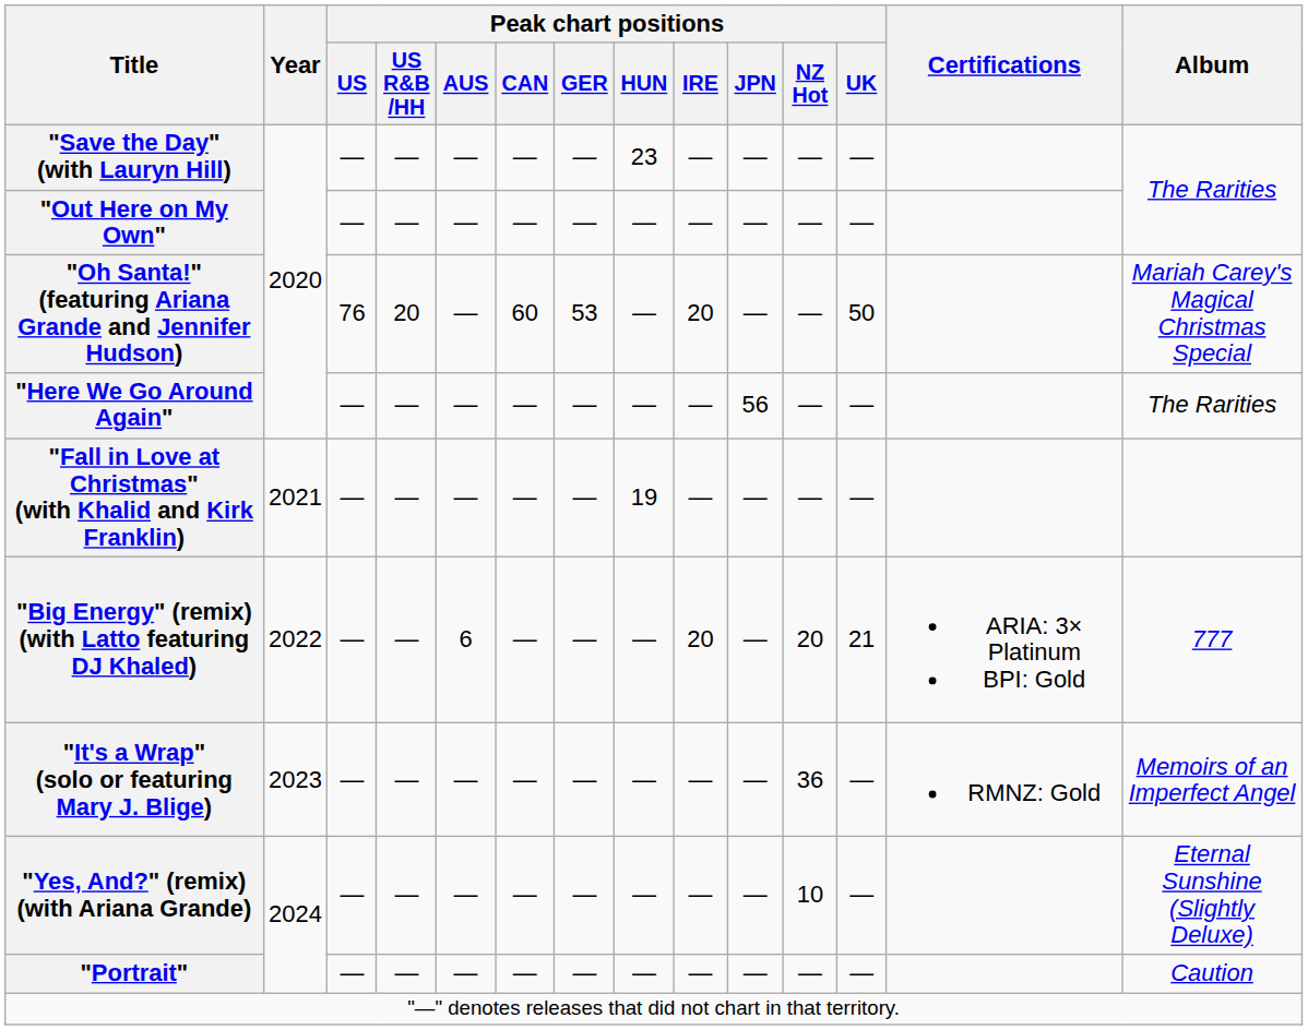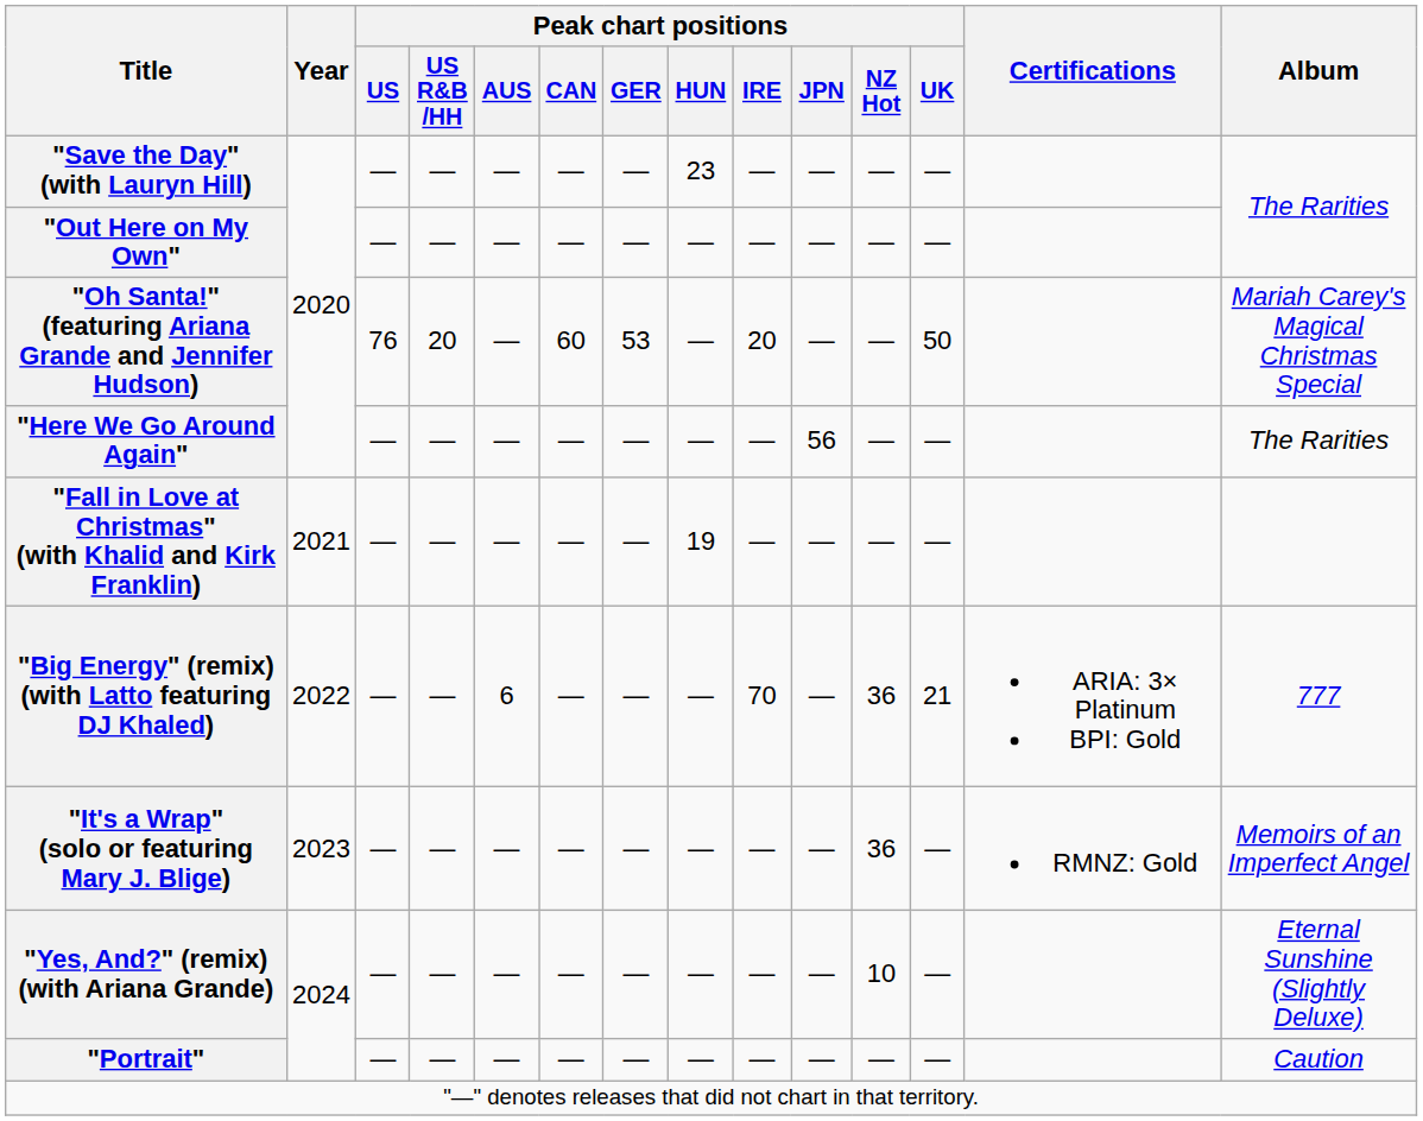 <table class="wikitable plainrowheaders" style="text-align:center;">
 <tr>
 <th scope="col" rowspan="2" style="width:18em;">Title</th>
 <th scope="col" rowspan="2">Year</th>
 <th scope="col" colspan="10">Peak chart positions</th>
 <th scope="col" rowspan="2" style="width:14em;"><a href='#'>Certifications</a></th>
 <th scope="col" rowspan="2" style="width:11em;">Album</th>
 </tr>
 <tr>
 <th scope="col" style="width:2.5em; font-size:90%;"><a href='#'>US</a><br></th>
 <th scope="col" style="width:2.5em; font-size:90%;"><a href='#'>US<br>R&B<br>/HH</a><br></th>
 <th scope="col" style="width:2.5em; font-size:90%;"><a href='#'>AUS</a><br></th>
 <th scope="col" style="width:2.5em; font-size:90%;"><a href='#'>CAN</a><br></th>
 <th scope="col" style="width:2.5em; font-size:90%;"><a href='#'>GER</a><br></th>
 <th scope="col" style="width:2.5em; font-size:90%;"><a href='#'>HUN</a><br></th>
 <th scope="col" style="width:2.5em; font-size:90%;"><a href='#'>IRE</a><br></th>
 <th scope="col" style="width:2.5em; font-size:90%;"><a href='#'>JPN</a><br></th>
 <th scope="col" style="width:2.5em; font-size:90%;"><a href='#'>NZ<br>Hot</a><br></th>
 <th scope="col" style="width:2.5em; font-size:90%;"><a href='#'>UK</a><br></th>
 </tr>
 <tr>
 <th scope="row">"<a href='#'>Save the Day</a>"<br><span>(with <a href='#'>Lauryn Hill</a>)</span></th>
 <td rowspan="4">2020</td>
 <td>—</td>
 <td>—</td>
 <td>—</td>
 <td>—</td>
 <td>—</td>
 <td>23</td>
 <td>—</td>
 <td>—</td>
 <td>—</td>
 <td>—</td>
 <td></td>
 <td rowspan="2"><em><a href='#'>The Rarities</a></em></td>
 </tr>
 <tr>
 <th scope="row">"<a href='#'>Out Here on My Own</a>"</th>
 <td>—</td>
 <td>—</td>
 <td>—</td>
 <td>—</td>
 <td>—</td>
 <td>—</td>
 <td>—</td>
 <td>—</td>
 <td>—</td>
 <td>—</td>
 <td></td>
 </tr>
 <tr>
 <th scope="row">"<a href='#'>Oh Santa!</a>" <br><span>(featuring <a href='#'>Ariana Grande</a> and <a href='#'>Jennifer Hudson</a>)</span></th>
 <td>76</td>
 <td>20</td>
 <td>—</td>
 <td>60</td>
 <td>53</td>
 <td>—</td>
 <td>20</td>
 <td>—</td>
 <td>—</td>
 <td>50</td>
 <td></td>
 <td><em><a href='#'>Mariah Carey's Magical Christmas Special</a></em></td>
 </tr>
 <tr>
 <th scope="row">"<a href='#'>Here We Go Around Again</a>"</th>
 <td>—</td>
 <td>—</td>
 <td>—</td>
 <td>—</td>
 <td>—</td>
 <td>—</td>
 <td>—</td>
 <td>56</td>
 <td>—</td>
 <td>—</td>
 <td></td>
 <td><em>The Rarities</em></td>
 </tr>
 <tr>
 <th scope="row">"<a href='#'>Fall in Love at Christmas</a>"<br><span>(with <a href='#'>Khalid</a> and <a href='#'>Kirk Franklin</a>)</span></th>
 <td>2021</td>
 <td>—</td>
 <td>—</td>
 <td>—</td>
 <td>—</td>
 <td>—</td>
 <td>19</td>
 <td>—</td>
 <td>—</td>
 <td>—</td>
 <td>—</td>
 <td></td>
 <td></td>
 </tr>
 <tr>
 <th scope="row">"<a href='#'>Big Energy</a>" (remix)<br><span>(with <a href='#'>Latto</a> featuring <a href='#'>DJ Khaled</a>)</span></th>
 <td>2022</td>
 <td>—</td>
 <td>—</td>
 <td>6</td>
 <td>—</td>
 <td>—</td>
 <td>—</td>
-<td>20</td>
+<td>70</td>
 <td>—</td>
-<td>20</td>
+<td>36</td>
 <td>21</td>
 <td><br><ul><li>ARIA: 3× Platinum</li><li>BPI: Gold</li></ul></td>
 <td><em><a href='#'>777</a></em></td>
 </tr>
 <tr>
 <th scope="row">"<a href='#'>It's a Wrap</a>"<br><span>(solo or featuring <a href='#'>Mary J. Blige</a>)</span></th>
 <td>2023</td>
 <td>—</td>
 <td>—</td>
 <td>—</td>
 <td>—</td>
 <td>—</td>
 <td>—</td>
 <td>—</td>
 <td>—</td>
 <td>36</td>
 <td>—</td>
 <td><br><ul><li>RMNZ: Gold</li></ul></td>
 <td><em><a href='#'>Memoirs of an Imperfect Angel</a></em></td>
 </tr>
 <tr>
 <th scope="row">"<a href='#'>Yes, And?</a>" (remix)<br><span>(with Ariana Grande)</span></th>
 <td rowspan="2">2024</td>
 <td>—</td>
 <td>—</td>
 <td>—</td>
 <td>—</td>
 <td>—</td>
 <td>—</td>
 <td>—</td>
 <td>—</td>
 <td>10</td>
 <td>—</td>
 <td></td>
 <td><em><a href='#'>Eternal Sunshine (Slightly Deluxe)</a></em></td>
 </tr>
 <tr>
 <th scope="row">"<a href='#'>Portrait</a>"</th>
 <td>—</td>
 <td>—</td>
 <td>—</td>
 <td>—</td>
 <td>—</td>
 <td>—</td>
 <td>—</td>
 <td>—</td>
 <td>—</td>
 <td>—</td>
 <td></td>
 <td><em><a href='#'>Caution</a></em></td>
 </tr>
 <tr>
 <td align="center" colspan="15" style="font-size:85%">"—" denotes releases that did not chart in that territory.</td>
 </tr>
 </table>
